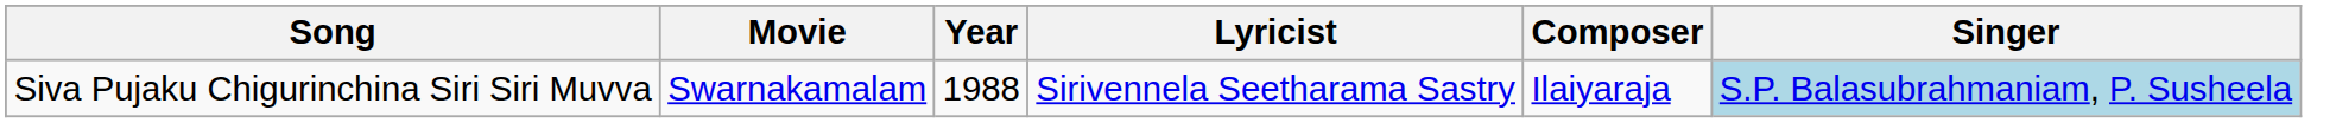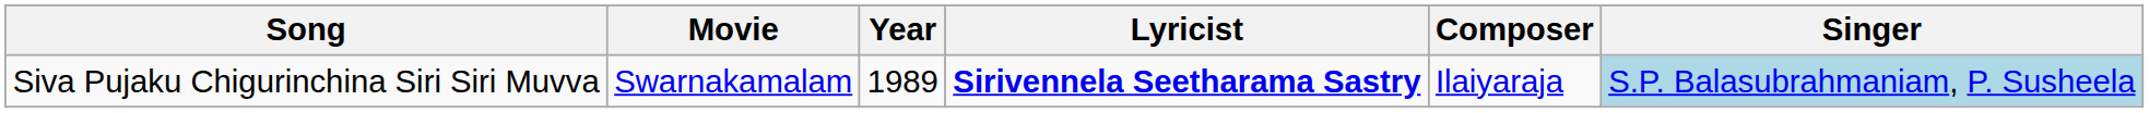 <table class="wikitable">
 <tr>
 <th>Song</th>
 <th>Movie</th>
 <th>Year</th>
 <th>Lyricist</th>
 <th>Composer</th>
 <th>Singer</th>
 </tr>
 <tr>
 <td>Siva Pujaku Chigurinchina Siri Siri Muvva</td>
 <td><a href='#'>Swarnakamalam</a></td>
-<td>1988</td>
-<td><a href='#'>Sirivennela Seetharama Sastry</a></td>
+<td>1989</td>
+<td><strong><a href='#'>Sirivennela Seetharama Sastry</a></strong></td>
 <td><a href='#'>Ilaiyaraja</a></td>
 <td style="background: lightblue;"><a href='#'>S.P. Balasubrahmaniam</a>, <a href='#'>P. Susheela</a></td>
 </tr>
 </table>
